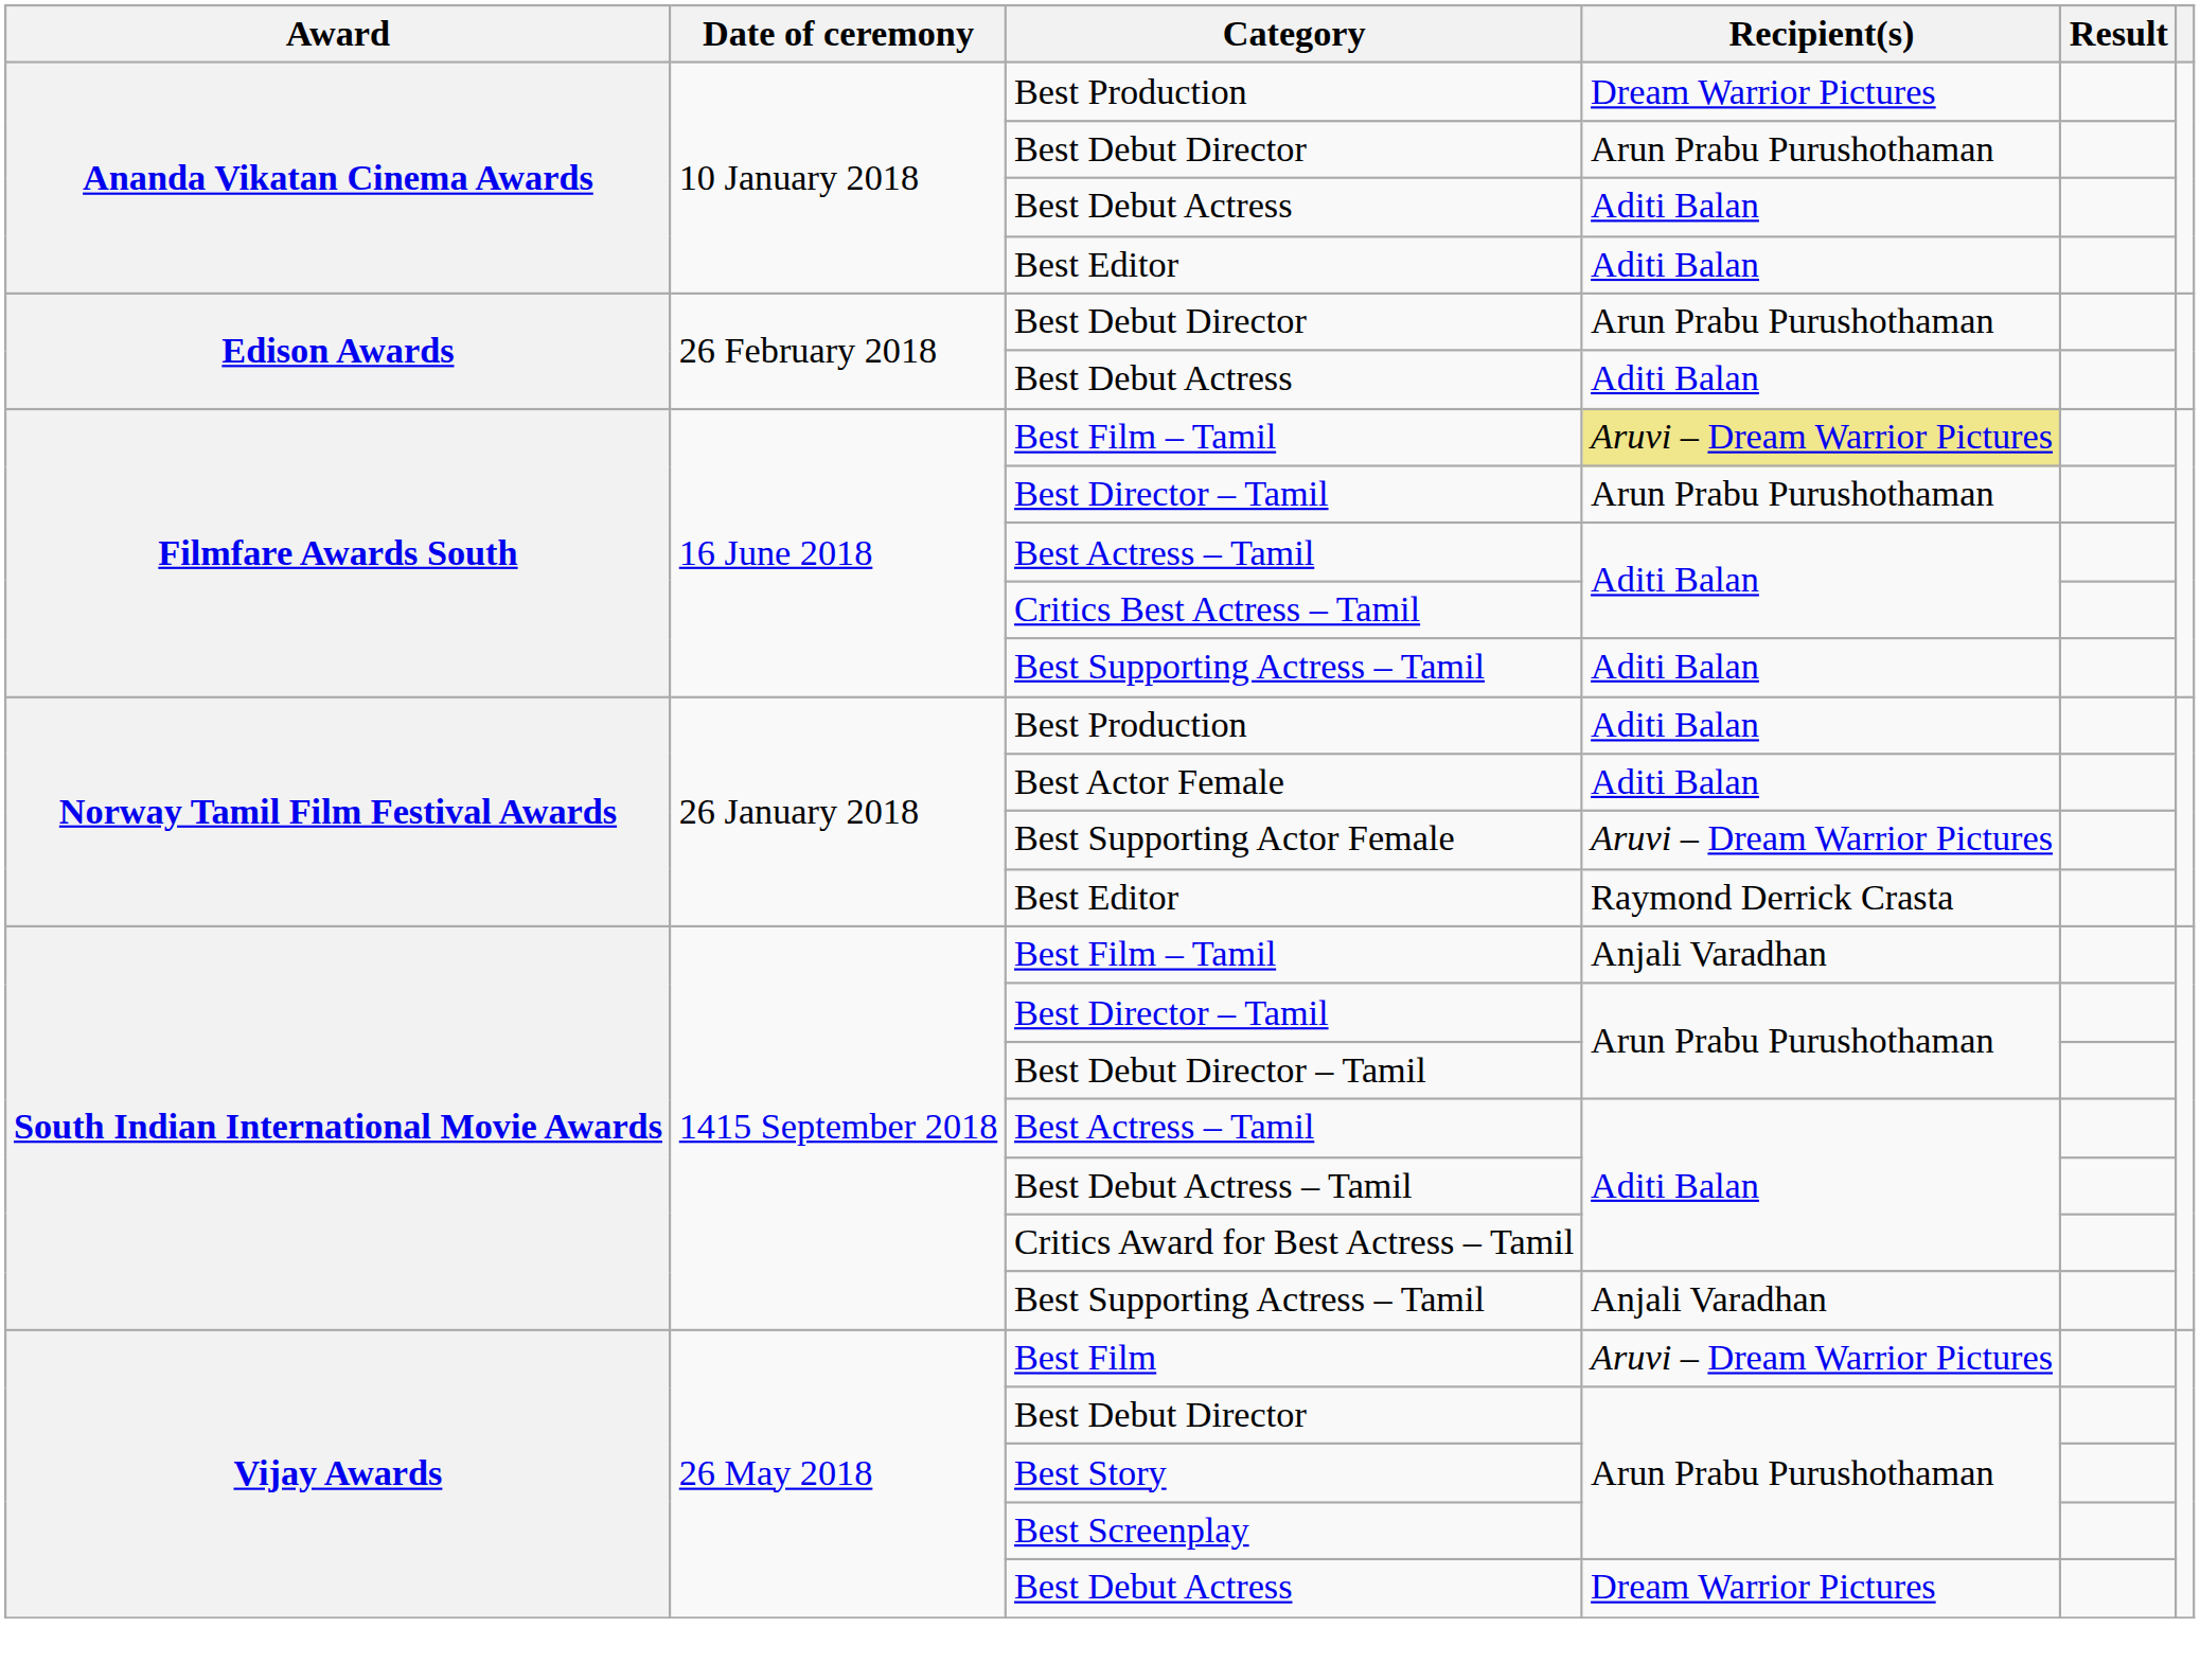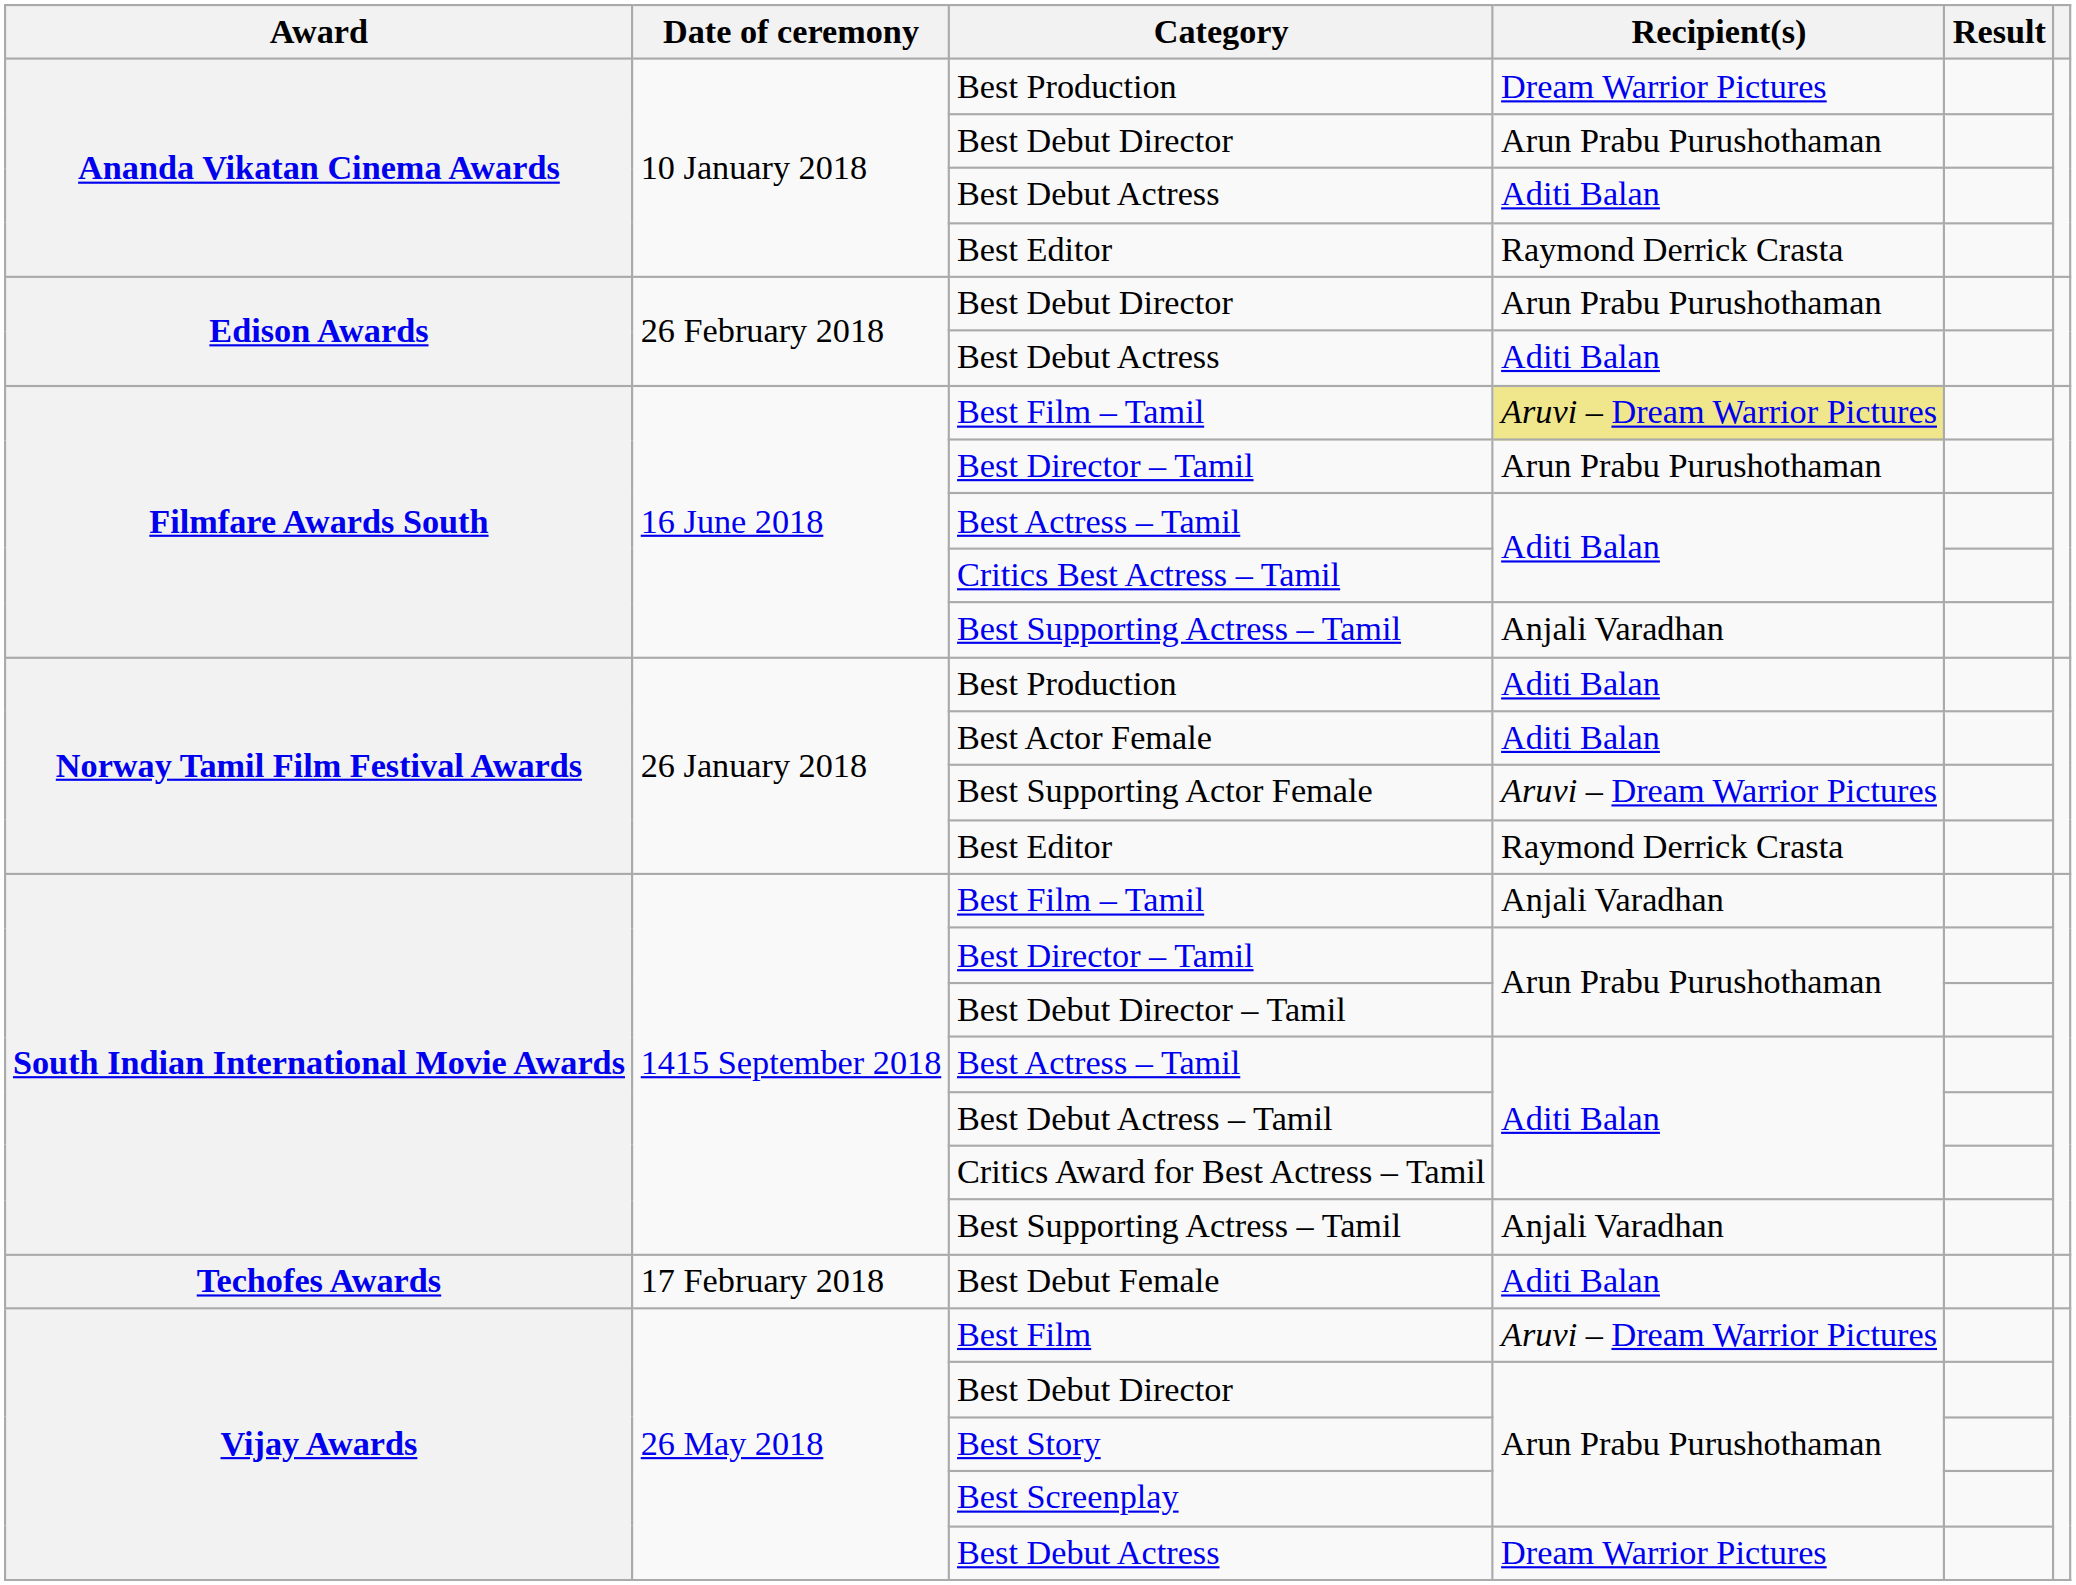 <table class="wikitable plainrowheaders sortable">
 <tr>
 <th scope="col">Award</th>
 <th scope="col">Date of ceremony</th>
 <th scope="col">Category</th>
 <th scope="col">Recipient(s)</th>
 <th scope="col">Result</th>
 <th scope="col" class="unsortable"></th>
 </tr>
 <tr>
 <th scope="row" rowspan="4"><a href='#'>Ananda Vikatan Cinema Awards</a></th>
 <td rowspan="4">10 January 2018</td>
 <td>Best Production</td>
 <td><a href='#'>Dream Warrior Pictures</a></td>
 <td></td>
 <td style="text-align:center;" rowspan="4"></td>
 </tr>
 <tr>
 <td>Best Debut Director</td>
 <td>Arun Prabu Purushothaman</td>
 <td></td>
 </tr>
 <tr>
 <td>Best Debut Actress</td>
 <td><a href='#'>Aditi Balan</a></td>
 <td></td>
 </tr>
 <tr>
 <td>Best Editor</td>
-<td><a href='#'>Aditi Balan</a></td>
+<td>Raymond Derrick Crasta</td>
 <td></td>
 </tr>
 <tr>
 <th scope="row" rowspan="2"><a href='#'>Edison Awards</a></th>
 <td rowspan="2">26 February 2018</td>
 <td>Best Debut Director</td>
 <td>Arun Prabu Purushothaman</td>
 <td></td>
 <td style="text-align:center;" rowspan="2"></td>
 </tr>
 <tr>
 <td>Best Debut Actress</td>
 <td><a href='#'>Aditi Balan</a></td>
 <td></td>
 </tr>
 <tr>
 <th scope="row" rowspan="5"><a href='#'>Filmfare Awards South</a></th>
 <td rowspan="5"><a href='#'>16 June 2018</a></td>
 <td><a href='#'>Best Film – Tamil</a></td>
 <td style="background: khaki;"><em>Aruvi</em> – <a href='#'>Dream Warrior Pictures</a></td>
 <td></td>
 <td style="text-align:center;" rowspan="5"><br></td>
 </tr>
 <tr>
 <td><a href='#'>Best Director – Tamil</a></td>
 <td>Arun Prabu Purushothaman</td>
 <td></td>
 </tr>
 <tr>
 <td><a href='#'>Best Actress – Tamil</a></td>
 <td rowspan="2"><a href='#'>Aditi Balan</a></td>
 <td></td>
 </tr>
 <tr>
 <td><a href='#'>Critics Best Actress – Tamil</a></td>
 <td></td>
 </tr>
 <tr>
 <td><a href='#'>Best Supporting Actress – Tamil</a></td>
-<td><a href='#'>Aditi Balan</a></td>
+<td>Anjali Varadhan</td>
 <td></td>
 </tr>
 <tr>
 <th scope="row" rowspan="4"><a href='#'>Norway Tamil Film Festival Awards</a></th>
 <td rowspan="4">26 January 2018</td>
 <td>Best Production</td>
 <td><a href='#'>Aditi Balan</a></td>
 <td></td>
 <td style="text-align:center;" rowspan="4"></td>
 </tr>
 <tr>
 <td>Best Actor Female</td>
 <td><a href='#'>Aditi Balan</a></td>
 <td></td>
 </tr>
 <tr>
 <td>Best Supporting Actor Female</td>
 <td><em>Aruvi</em> – <a href='#'>Dream Warrior Pictures</a></td>
 <td></td>
 </tr>
 <tr>
 <td>Best Editor</td>
 <td>Raymond Derrick Crasta</td>
 <td></td>
 </tr>
 <tr>
 <th scope="row" rowspan="7"><a href='#'>South Indian International Movie Awards</a></th>
 <td rowspan="7"><a href='#'>1415 September 2018</a></td>
 <td><a href='#'>Best Film – Tamil</a></td>
 <td>Anjali Varadhan</td>
 <td></td>
 <td style="text-align:center;" rowspan="7"><br></td>
 </tr>
 <tr>
 <td><a href='#'>Best Director – Tamil</a></td>
 <td rowspan="2">Arun Prabu Purushothaman</td>
 <td></td>
 </tr>
 <tr>
 <td>Best Debut Director – Tamil</td>
 <td></td>
 </tr>
 <tr>
 <td><a href='#'>Best Actress – Tamil</a></td>
 <td rowspan="3"><a href='#'>Aditi Balan</a></td>
 <td></td>
 </tr>
 <tr>
 <td>Best Debut Actress – Tamil</td>
 <td></td>
 </tr>
 <tr>
 <td>Critics Award for Best Actress – Tamil</td>
 <td></td>
 </tr>
 <tr>
 <td>Best Supporting Actress – Tamil</td>
 <td>Anjali Varadhan</td>
 <td></td>
 </tr>
 <tr>
+<th scope="row"><a href='#'>Techofes Awards</a></th>
+<td>17 February 2018</td>
+<td>Best Debut Female</td>
+<td><a href='#'>Aditi Balan</a></td>
+<td></td>
+<td style="text-align:center;"></td>
+</tr>
+<tr>
 <th scope="row" rowspan="5"><a href='#'>Vijay Awards</a></th>
 <td rowspan="5"><a href='#'>26 May 2018</a></td>
 <td><a href='#'>Best Film</a></td>
 <td><em>Aruvi</em> – <a href='#'>Dream Warrior Pictures</a></td>
 <td></td>
 <td style="text-align:center;" rowspan="5"></td>
 </tr>
 <tr>
 <td>Best Debut Director</td>
 <td rowspan="3">Arun Prabu Purushothaman</td>
 <td></td>
 </tr>
 <tr>
 <td><a href='#'>Best Story</a></td>
 <td></td>
 </tr>
 <tr>
 <td><a href='#'>Best Screenplay</a></td>
 <td></td>
 </tr>
 <tr>
 <td><a href='#'>Best Debut Actress</a></td>
 <td><a href='#'>Dream Warrior Pictures</a></td>
 <td></td>
 </tr>
 <tr>
 </tr>
 </table>
